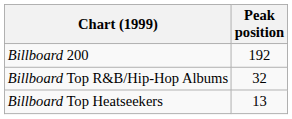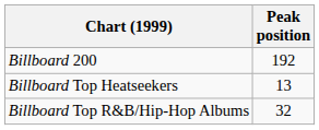 <table class="wikitable">
 <tr>
 <th>Chart (1999)</th>
 <th>Peak<br>position</th>
 </tr>
 <tr>
 <td><em>Billboard</em> 200</td>
 <td align="center">192</td>
 </tr>
 <tr>
+<td><em>Billboard</em> Top Heatseekers</td>
+<td align="center">13</td>
+</tr>
+<tr>
 <td><em>Billboard</em> Top R&B/Hip-Hop Albums</td>
 <td align="center">32</td>
 </tr>
-<tr>
-<td><em>Billboard</em> Top Heatseekers</td>
-<td align="center">13</td>
-</tr>
 </table>
